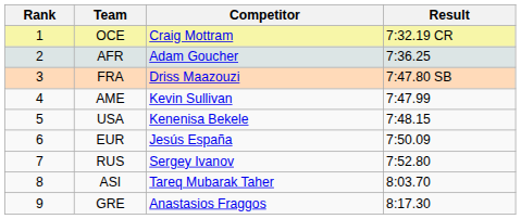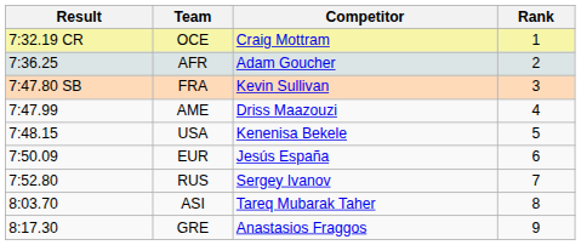 <table class="wikitable" width=70% style=text-align:center>
 <tr>
-<th>Rank</th>
+<th>Result</th>
 <th>Team</th>
 <th>Competitor</th>
-<th>Result</th>
+<th>Rank</th>
 </tr>
 <tr bgcolor="#F7F6A8">
-<td>1</td>
+<td align="left">7:32.19 CR</td>
 <td>OCE</td>
 <td align="left"><a href='#'>Craig Mottram</a></td>
-<td align="left">7:32.19 CR</td>
+<td>1</td>
 </tr>
 <tr bgcolor="#DCE5E5">
-<td>2</td>
+<td align="left">7:36.25</td>
 <td>AFR</td>
 <td align="left"><a href='#'>Adam Goucher</a></td>
-<td align="left">7:36.25</td>
+<td>2</td>
 </tr>
 <tr bgcolor="#FFDAB9">
+<td align="left">7:47.80 SB</td>
+<td>FRA</td>
+<td align="left"><a href='#'>Kevin Sullivan</a></td>
 <td>3</td>
-<td>FRA</td>
-<td align="left"><a href='#'>Driss Maazouzi</a></td>
-<td align="left">7:47.80 SB</td>
 </tr>
 <tr>
+<td align="left">7:47.99</td>
+<td>AME</td>
+<td align="left"><a href='#'>Driss Maazouzi</a></td>
 <td>4</td>
-<td>AME</td>
-<td align="left"><a href='#'>Kevin Sullivan</a></td>
-<td align="left">7:47.99</td>
 </tr>
 <tr>
-<td>5</td>
+<td align="left">7:48.15</td>
 <td>USA</td>
 <td align="left"><a href='#'>Kenenisa Bekele</a></td>
-<td align="left">7:48.15</td>
+<td>5</td>
 </tr>
 <tr>
-<td>6</td>
+<td align="left">7:50.09</td>
 <td>EUR</td>
 <td align="left"><a href='#'>Jesús España</a></td>
-<td align="left">7:50.09</td>
+<td>6</td>
 </tr>
 <tr>
-<td>7</td>
+<td align="left">7:52.80</td>
 <td>RUS</td>
 <td align="left"><a href='#'>Sergey Ivanov</a></td>
-<td align="left">7:52.80</td>
+<td>7</td>
 </tr>
 <tr>
-<td>8</td>
+<td align="left">8:03.70</td>
 <td>ASI</td>
 <td align="left"><a href='#'>Tareq Mubarak Taher</a></td>
-<td align="left">8:03.70</td>
+<td>8</td>
 </tr>
 <tr>
-<td>9</td>
+<td align="left">8:17.30</td>
 <td>GRE</td>
 <td align="left"><a href='#'>Anastasios Fraggos</a></td>
-<td align="left">8:17.30</td>
+<td>9</td>
 </tr>
 </table>
